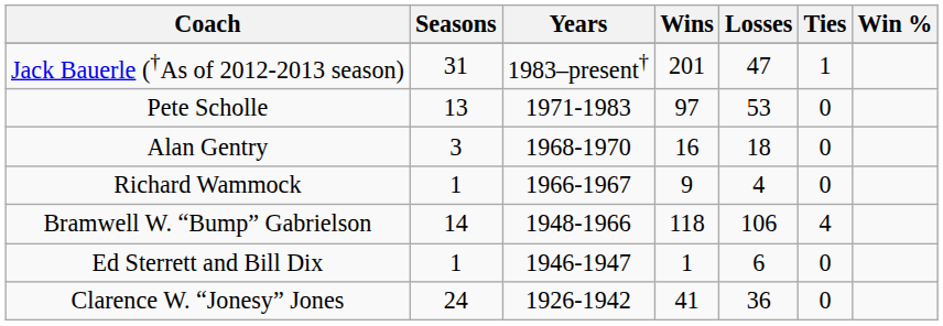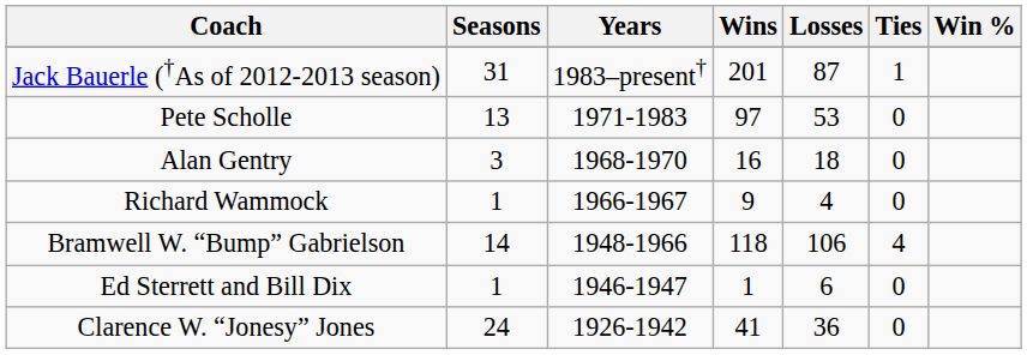 <table class="wikitable sortable" style="text-align:center; margin: 1em auto;">
 <tr>
 <th>Coach</th>
 <th>Seasons</th>
 <th>Years</th>
 <th>Wins</th>
 <th>Losses</th>
 <th>Ties</th>
 <th>Win %</th>
 </tr>
 <tr Normal  0          false  false  false    EN-US  X-NONE  X-NONE>
 </tr>
 <tr align="center">
 <td><a href='#'>Jack Bauerle</a> (<sup>†</sup>As of 2012-2013 season)</td>
 <td>31</td>
 <td>1983–present<sup>†</sup></td>
 <td>201</td>
-<td>47</td>
+<td>87</td>
 <td>1</td>
 <td></td>
 </tr>
 <tr align="center">
 <td>Pete Scholle</td>
 <td>13</td>
 <td>1971-1983</td>
 <td>97</td>
 <td>53</td>
 <td>0</td>
 <td></td>
 </tr>
 <tr align="center">
 <td>Alan Gentry</td>
 <td>3</td>
 <td>1968-1970</td>
 <td>16</td>
 <td>18</td>
 <td>0</td>
 <td></td>
 </tr>
 <tr align="center">
 <td>Richard Wammock</td>
 <td>1</td>
 <td>1966-1967</td>
 <td>9</td>
 <td>4</td>
 <td>0</td>
 <td></td>
 </tr>
 <tr align="center">
 <td>Bramwell W. “Bump” Gabrielson</td>
 <td>14</td>
 <td>1948-1966</td>
 <td>118</td>
 <td>106</td>
 <td>4</td>
 <td></td>
 </tr>
 <tr align="center">
 <td>Ed Sterrett and Bill Dix</td>
 <td>1</td>
 <td>1946-1947</td>
 <td>1</td>
 <td>6</td>
 <td>0</td>
 <td></td>
 </tr>
 <tr align="center">
 <td>Clarence W. “Jonesy” Jones</td>
 <td>24</td>
 <td>1926-1942</td>
 <td>41</td>
 <td>36</td>
 <td>0</td>
 <td></td>
 </tr>
 </table>
